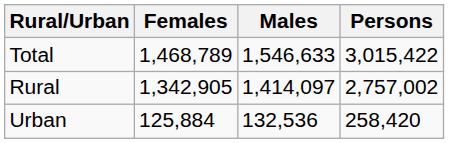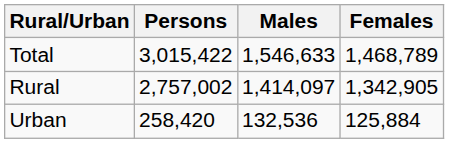 <table class="wikitable">
 <tr>
 <th>Rural/Urban</th>
+<th>Persons</th>
+<th>Males</th>
 <th>Females</th>
-<th>Males</th>
-<th>Persons</th>
 </tr>
 <tr>
 <td>Total</td>
+<td>3,015,422</td>
+<td>1,546,633</td>
 <td>1,468,789</td>
-<td>1,546,633</td>
-<td>3,015,422</td>
 </tr>
 <tr>
 <td>Rural</td>
+<td>2,757,002</td>
+<td>1,414,097</td>
 <td>1,342,905</td>
-<td>1,414,097</td>
-<td>2,757,002</td>
 </tr>
 <tr>
 <td>Urban</td>
+<td>258,420</td>
+<td>132,536</td>
 <td>125,884</td>
-<td>132,536</td>
-<td>258,420</td>
 </tr>
 </table>
